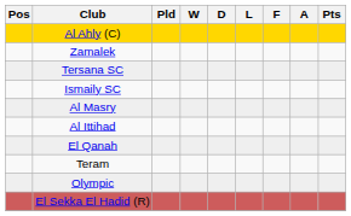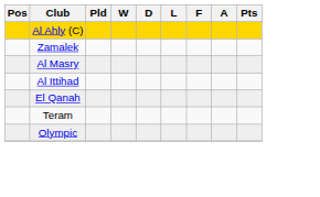 <table class="wikitable sortable" bgcolor="#f7f8ff">
 <tr>
 <th width=30>Pos</th>
 <th>Club</th>
 <th width=30>Pld</th>
 <th width=30>W</th>
 <th width=30>D</th>
 <th width=30>L</th>
 <th width=30>F</th>
 <th width=30>A</th>
 <th width=30>Pts</th>
 </tr>
 <tr bgcolor="gold" align="center">
 <td></td>
 <td><a href='#'>Al Ahly</a> (C)</td>
 <td></td>
 <td></td>
 <td></td>
 <td></td>
 <td></td>
 <td></td>
 <td></td>
 </tr>
 <tr align="center">
 <td></td>
 <td><a href='#'>Zamalek</a></td>
-<td></td>
-<td></td>
-<td></td>
-<td></td>
-<td></td>
-<td></td>
-<td></td>
-</tr>
-<tr bgcolor="#EFEFEF" align="center">
-<td></td>
-<td><a href='#'>Tersana SC</a></td>
-<td></td>
-<td></td>
-<td></td>
-<td></td>
-<td></td>
-<td></td>
-<td></td>
-</tr>
-<tr align="center">
-<td></td>
-<td><a href='#'>Ismaily SC</a></td>
 <td></td>
 <td></td>
 <td></td>
 <td></td>
 <td></td>
 <td></td>
 <td></td>
 </tr>
 <tr bgcolor="#EFEFEF" align="center">
 <td></td>
 <td><a href='#'>Al Masry</a></td>
 <td></td>
 <td></td>
 <td></td>
 <td></td>
 <td></td>
 <td></td>
 <td></td>
 </tr>
 <tr align="center">
 <td></td>
 <td><a href='#'>Al Ittihad</a></td>
 <td></td>
 <td></td>
 <td></td>
 <td></td>
 <td></td>
 <td></td>
 <td></td>
 </tr>
 <tr bgcolor="#EFEFEF" align="center">
 <td></td>
 <td><a href='#'>El Qanah</a></td>
 <td></td>
 <td></td>
 <td></td>
 <td></td>
 <td></td>
 <td></td>
 <td></td>
 </tr>
 <tr align="center">
 <td></td>
 <td>Teram</td>
 <td></td>
 <td></td>
 <td></td>
 <td></td>
 <td></td>
 <td></td>
 <td></td>
 </tr>
 <tr bgcolor="#EFEFEF" align="center">
 <td></td>
 <td><a href='#'>Olympic</a></td>
 <td></td>
 <td></td>
 <td></td>
 <td></td>
 <td></td>
 <td></td>
 <td></td>
 </tr>
-<tr bgcolor="#cd5c5c" align="center">
-<td></td>
-<td><a href='#'>El Sekka El Hadid</a>  (R)</td>
-<td></td>
-<td></td>
-<td></td>
-<td></td>
-<td></td>
-<td></td>
-<td></td>
-</tr>
 <tr>
 </tr>
 </table>
